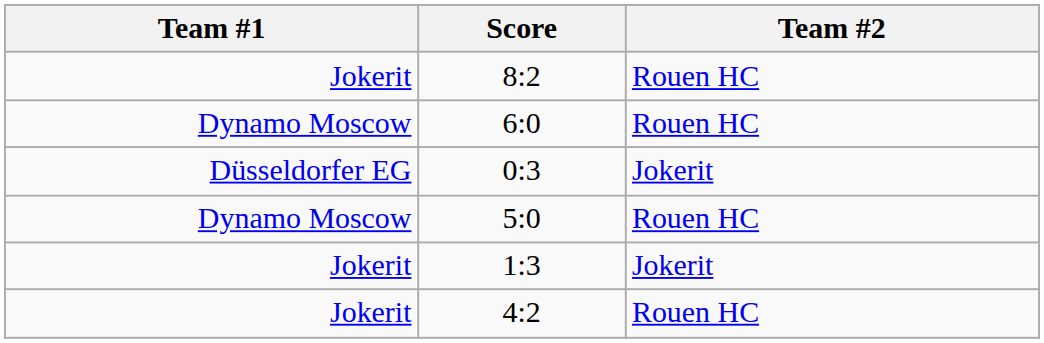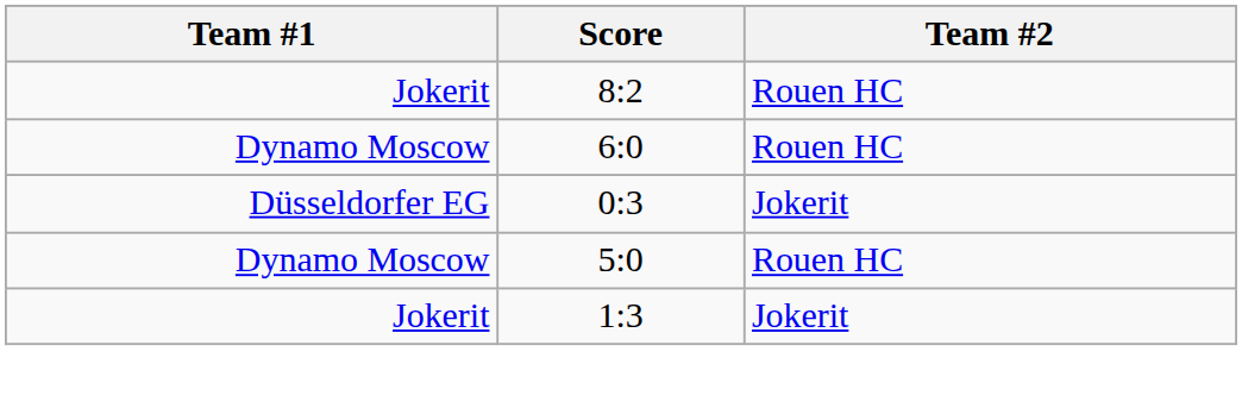 <table class="wikitable" style="text-align: center;">
 <tr>
 <th width=22%>Team #1</th>
 <th width=11%>Score</th>
 <th width=22%>Team #2</th>
 </tr>
 <tr>
 <td style="text-align: right;"><a href='#'>Jokerit</a> </td>
 <td>8:2</td>
 <td style="text-align: left;"> <a href='#'>Rouen HC</a></td>
 </tr>
 <tr>
 <td style="text-align: right;"><a href='#'>Dynamo Moscow</a> </td>
 <td>6:0</td>
 <td style="text-align: left;"> <a href='#'>Rouen HC</a></td>
 </tr>
 <tr>
 <td style="text-align: right;"><a href='#'>Düsseldorfer EG</a> </td>
 <td>0:3</td>
 <td style="text-align: left;"> <a href='#'>Jokerit</a></td>
 </tr>
 <tr>
 <td style="text-align: right;"><a href='#'>Dynamo Moscow</a> </td>
 <td>5:0</td>
 <td style="text-align: left;"> <a href='#'>Rouen HC</a></td>
 </tr>
 <tr>
 <td style="text-align: right;"><a href='#'>Jokerit</a> </td>
 <td>1:3</td>
 <td style="text-align: left;"> <a href='#'>Jokerit</a></td>
 </tr>
-<tr>
-<td style="text-align: right;"><a href='#'>Jokerit</a> </td>
-<td>4:2</td>
-<td style="text-align: left;"> <a href='#'>Rouen HC</a></td>
-</tr>
 </table>
